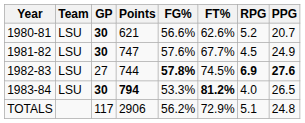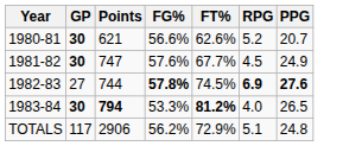 <table class="wikitable">
 <tr>
 <th>Year</th>
-<th>Team</th>
 <th>GP</th>
 <th>Points</th>
 <th>FG%</th>
 <th>FT%</th>
 <th>RPG</th>
 <th>PPG</th>
 </tr>
 <tr>
 <td>1980-81</td>
-<td>LSU</td>
 <td><strong>30</strong></td>
 <td>621</td>
 <td>56.6%</td>
 <td>62.6%</td>
 <td>5.2</td>
 <td>20.7</td>
 </tr>
 <tr>
 <td>1981-82</td>
-<td>LSU</td>
 <td><strong>30</strong></td>
 <td>747</td>
 <td>57.6%</td>
 <td>67.7%</td>
 <td>4.5</td>
 <td>24.9</td>
 </tr>
 <tr>
 <td>1982-83</td>
-<td>LSU</td>
 <td>27</td>
 <td>744</td>
 <td><strong>57.8%</strong></td>
 <td>74.5%</td>
 <td><strong>6.9</strong></td>
 <td><strong>27.6</strong></td>
 </tr>
 <tr>
 <td>1983-84</td>
-<td>LSU</td>
 <td><strong>30</strong></td>
 <td><strong>794</strong></td>
 <td>53.3%</td>
 <td><strong>81.2%</strong></td>
 <td>4.0</td>
 <td>26.5</td>
 </tr>
 <tr>
 <td>TOTALS</td>
-<td></td>
 <td>117</td>
 <td>2906</td>
 <td>56.2%</td>
 <td>72.9%</td>
 <td>5.1</td>
 <td>24.8</td>
 </tr>
 </table>
